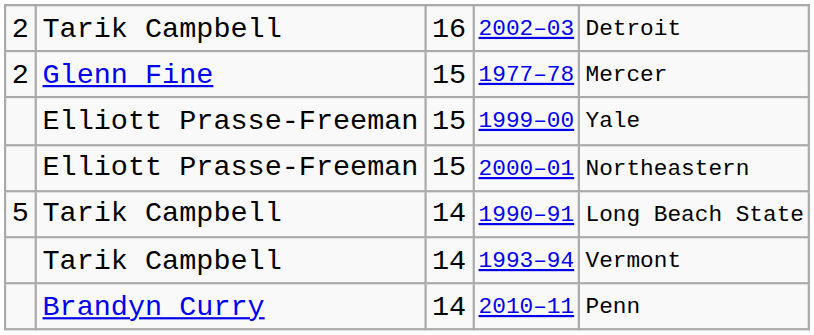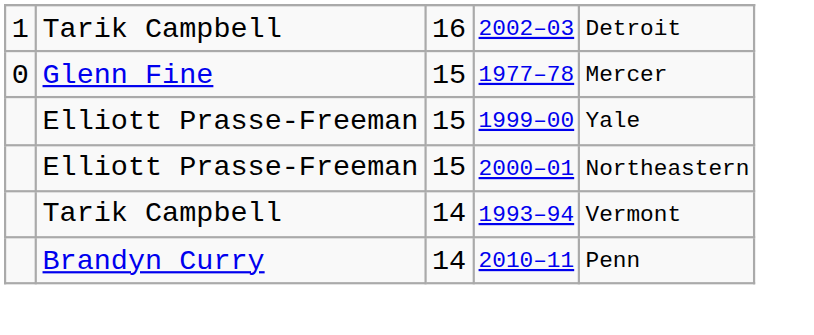 <table class="wikitable">
 <tr>
 </tr>
 <tr>
-<td>2</td>
+<td>1</td>
 <td>Tarik Campbell</td>
 <td>16</td>
 <td style="font-size:80%;"><a href='#'>2002–03</a></td>
 <td style="font-size:80%;">Detroit</td>
 </tr>
 <tr>
-<td>2</td>
+<td>0</td>
 <td><a href='#'>Glenn Fine</a></td>
 <td>15</td>
 <td style="font-size:80%;"><a href='#'>1977–78</a></td>
 <td style="font-size:80%;">Mercer</td>
 </tr>
 <tr>
 <td></td>
 <td>Elliott Prasse-Freeman</td>
 <td>15</td>
 <td style="font-size:80%;"><a href='#'>1999–00</a></td>
 <td style="font-size:80%;">Yale</td>
 </tr>
 <tr>
 <td></td>
 <td>Elliott Prasse-Freeman</td>
 <td>15</td>
 <td style="font-size:80%;"><a href='#'>2000–01</a></td>
 <td style="font-size:80%;">Northeastern</td>
 </tr>
 <tr>
-<td>5</td>
-<td>Tarik Campbell</td>
-<td>14</td>
-<td style="font-size:80%;"><a href='#'>1990–91</a></td>
-<td style="font-size:80%;">Long Beach State</td>
-</tr>
-<tr>
 <td></td>
 <td>Tarik Campbell</td>
 <td>14</td>
 <td style="font-size:80%;"><a href='#'>1993–94</a></td>
 <td style="font-size:80%;">Vermont</td>
 </tr>
 <tr>
 <td></td>
 <td><a href='#'>Brandyn Curry</a></td>
 <td>14</td>
 <td style="font-size:80%;"><a href='#'>2010–11</a></td>
 <td style="font-size:80%;">Penn</td>
 </tr>
 </table>
